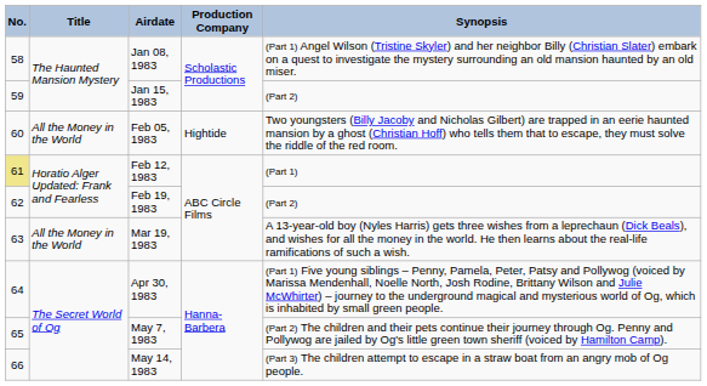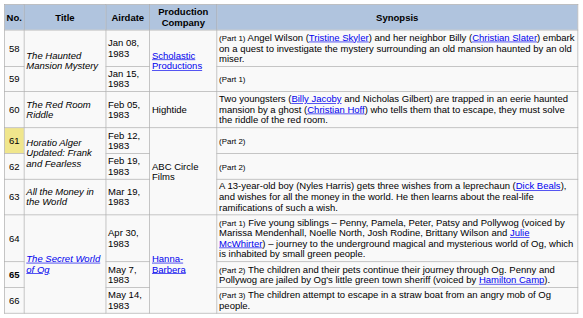 <table class="wikitable" style="font-size:90%;">
 <tr>
 <th style="background:#B0C4DE;">No.</th>
 <th style="background:#B0C4DE;">Title</th>
 <th style="background:#B0C4DE;">Airdate</th>
 <th style="background:#B0C4DE;">Production Company</th>
 <th style="background:#B0C4DE;">Synopsis</th>
 </tr>
 <tr>
 <td align="center">58</td>
 <td rowspan="2"><em>The Haunted Mansion Mystery</em></td>
 <td>Jan 08, 1983</td>
 <td rowspan=2><a href='#'>Scholastic Productions</a></td>
 <td><small>(Part 1)</small> Angel Wilson (<a href='#'>Tristine Skyler</a>) and her neighbor Billy (<a href='#'>Christian Slater</a>) embark on a quest to investigate the mystery surrounding an old mansion haunted by an old miser.</td>
 </tr>
 <tr>
 <td align="center">59</td>
 <td>Jan 15, 1983</td>
-<td><small>(Part 2)</small></td>
+<td><small>(Part 1)</small></td>
 </tr>
 <tr>
 <td align="center">60</td>
-<td><em>All the Money in the World</em></td>
+<td><em>The Red Room Riddle</em></td>
 <td>Feb 05, 1983</td>
 <td>Hightide</td>
 <td>Two youngsters (<a href='#'>Billy Jacoby</a> and Nicholas Gilbert) are trapped in an eerie haunted mansion by a ghost (<a href='#'>Christian Hoff</a>) who tells them that to escape, they must solve the riddle of the red room.</td>
 </tr>
 <tr>
 <td align="center" style="background: khaki;">61</td>
 <td rowspan="2"><em>Horatio Alger Updated: Frank and Fearless</em></td>
 <td>Feb 12, 1983</td>
 <td rowspan=3>ABC Circle Films</td>
-<td><small>(Part 1)</small></td>
+<td><small>(Part 2)</small></td>
 </tr>
 <tr>
 <td align="center">62</td>
 <td>Feb 19, 1983</td>
 <td><small>(Part 2)</small></td>
 </tr>
 <tr>
 <td align="center">63</td>
 <td><em>All the Money in the World</em></td>
 <td>Mar 19, 1983</td>
 <td>A 13-year-old boy (Nyles Harris) gets three wishes from a leprechaun (<a href='#'>Dick Beals</a>), and wishes for all the money in the world. He then learns about the real-life ramifications of such a wish.</td>
 </tr>
 <tr>
 <td align="center">64</td>
 <td rowspan="3"><em><a href='#'>The Secret World of Og</a></em></td>
 <td>Apr 30, 1983</td>
 <td rowspan=3><a href='#'>Hanna-Barbera</a></td>
 <td><small>(Part 1)</small> Five young siblings – Penny, Pamela, Peter, Patsy and Pollywog (voiced by Marissa Mendenhall, Noelle North, Josh Rodine, Brittany Wilson and <a href='#'>Julie McWhirter</a>) – journey to the underground magical and mysterious world of Og, which is inhabited by small green people.</td>
 </tr>
 <tr>
-<td align="center">65</td>
+<td align="center"><strong>65</strong></td>
 <td>May 7, 1983</td>
 <td><small>(Part 2)</small> The children and their pets continue their journey through Og. Penny and Pollywog are jailed by Og's little green town sheriff (voiced by <a href='#'>Hamilton Camp</a>).</td>
 </tr>
 <tr>
 <td align="center">66</td>
 <td>May 14, 1983</td>
 <td><small>(Part 3)</small> The children attempt to escape in a straw boat from an angry mob of Og people.</td>
 </tr>
 </table>
